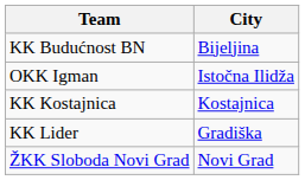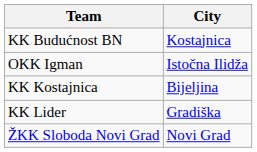 <table class="wikitable sortable">
 <tr>
 <th>Team</th>
 <th>City</th>
 </tr>
 <tr>
 <td>KK Budućnost BN</td>
-<td><a href='#'>Bijeljina</a></td>
+<td><a href='#'>Kostajnica</a></td>
 </tr>
 <tr>
 <td>OKK Igman</td>
 <td><a href='#'>Istočna Ilidža</a></td>
 </tr>
 <tr>
 <td>KK Kostajnica</td>
-<td><a href='#'>Kostajnica</a></td>
+<td><a href='#'>Bijeljina</a></td>
 </tr>
 <tr>
 <td>KK Lider</td>
 <td><a href='#'>Gradiška</a></td>
 </tr>
 <tr>
 <td><a href='#'>ŽKK Sloboda Novi Grad</a></td>
 <td><a href='#'>Novi Grad</a></td>
 </tr>
 </table>
